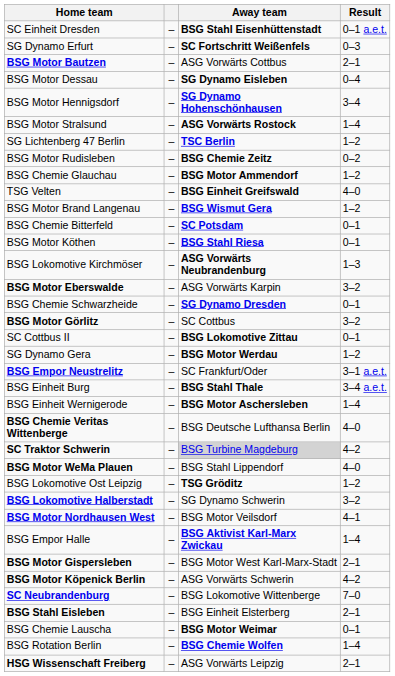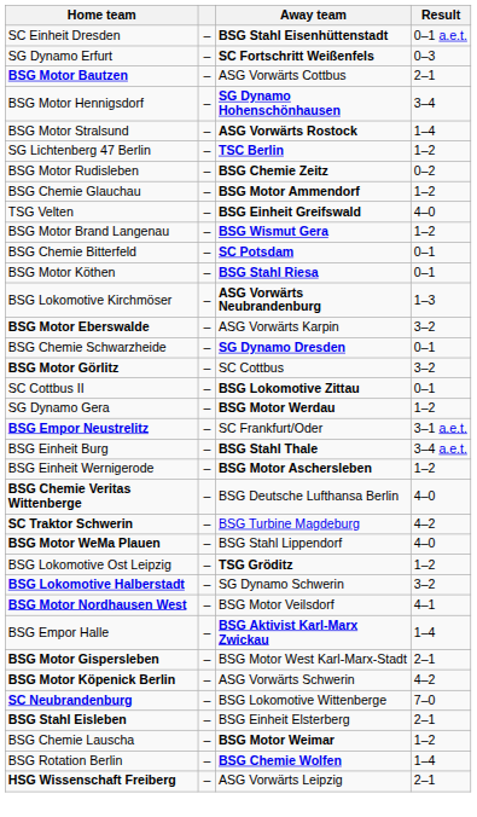 <table class="wikitable" style="width:585px;" border="1">
 <tr>
 <th style="width:250px;" align="left">Home team</th>
 <th style="width:15px;"></th>
 <th style="width:250px;" align="left">Away team</th>
 <th style="width:70px;" align="center;">Result</th>
 </tr>
 <tr>
 <td>SC Einheit Dresden</td>
 <td align="center">–</td>
 <td><strong>BSG Stahl Eisenhüttenstadt</strong></td>
 <td>0–1 <a href='#'>a.e.t.</a></td>
 </tr>
 <tr>
 <td>SG Dynamo Erfurt</td>
 <td align="center">–</td>
 <td><strong>SC Fortschritt Weißenfels</strong></td>
 <td>0–3</td>
 </tr>
 <tr>
 <td><strong><a href='#'>BSG Motor Bautzen</a></strong></td>
 <td align="center">–</td>
 <td>ASG Vorwärts Cottbus</td>
 <td>2–1</td>
-</tr>
-<tr>
-<td>BSG Motor Dessau</td>
-<td align="center">–</td>
-<td><strong>SG Dynamo Eisleben</strong></td>
-<td>0–4</td>
 </tr>
 <tr>
 <td>BSG Motor Hennigsdorf</td>
 <td align="center">–</td>
 <td><strong><a href='#'>SG Dynamo Hohenschönhausen</a></strong></td>
 <td>3–4</td>
 </tr>
 <tr>
 <td>BSG Motor Stralsund</td>
 <td align="center">–</td>
 <td><strong>ASG Vorwärts Rostock</strong></td>
 <td>1–4</td>
 </tr>
 <tr>
 <td>SG Lichtenberg 47 Berlin</td>
 <td align="center">–</td>
 <td><strong><a href='#'>TSC Berlin</a></strong></td>
 <td>1–2</td>
 </tr>
 <tr>
 <td>BSG Motor Rudisleben</td>
 <td align="center">–</td>
 <td><strong>BSG Chemie Zeitz</strong></td>
 <td>0–2</td>
 </tr>
 <tr>
 <td>BSG Chemie Glauchau</td>
 <td align="center">–</td>
 <td><strong>BSG Motor Ammendorf</strong></td>
 <td>1–2</td>
 </tr>
 <tr>
 <td>TSG Velten</td>
 <td align="center">–</td>
 <td><strong>BSG Einheit Greifswald</strong></td>
 <td>4–0</td>
 </tr>
 <tr>
 <td>BSG Motor Brand Langenau</td>
 <td align="center">–</td>
 <td><strong><a href='#'>BSG Wismut Gera</a></strong></td>
 <td>1–2</td>
 </tr>
 <tr>
 <td>BSG Chemie Bitterfeld</td>
 <td align="center">–</td>
 <td><strong><a href='#'>SC Potsdam</a></strong></td>
 <td>0–1</td>
 </tr>
 <tr>
 <td>BSG Motor Köthen</td>
 <td align="center">–</td>
 <td><strong><a href='#'>BSG Stahl Riesa</a></strong></td>
 <td>0–1</td>
 </tr>
 <tr>
 <td>BSG Lokomotive Kirchmöser</td>
 <td align="center">–</td>
 <td><strong>ASG Vorwärts Neubrandenburg</strong></td>
 <td>1–3</td>
 </tr>
 <tr>
 <td><strong>BSG Motor Eberswalde</strong></td>
 <td align="center">–</td>
 <td>ASG Vorwärts Karpin</td>
 <td>3–2</td>
 </tr>
 <tr>
 <td>BSG Chemie Schwarzheide</td>
 <td align="center">–</td>
 <td><strong><a href='#'>SG Dynamo Dresden</a></strong></td>
 <td>0–1</td>
 </tr>
 <tr>
 <td><strong>BSG Motor Görlitz</strong></td>
 <td align="center">–</td>
 <td>SC Cottbus</td>
 <td>3–2</td>
 </tr>
 <tr>
 <td>SC Cottbus II</td>
 <td align="center">–</td>
 <td><strong>BSG Lokomotive Zittau</strong></td>
 <td>0–1</td>
 </tr>
 <tr>
 <td>SG Dynamo Gera</td>
 <td align="center">–</td>
 <td><strong>BSG Motor Werdau</strong></td>
 <td>1–2</td>
 </tr>
 <tr>
 <td><strong><a href='#'>BSG Empor Neustrelitz</a></strong></td>
 <td align="center">–</td>
 <td>SC Frankfurt/Oder</td>
 <td>3–1 <a href='#'>a.e.t.</a></td>
 </tr>
 <tr>
 <td>BSG Einheit Burg</td>
 <td align="center">–</td>
 <td><strong>BSG Stahl Thale</strong></td>
 <td>3–4 <a href='#'>a.e.t.</a></td>
 </tr>
 <tr>
 <td>BSG Einheit Wernigerode</td>
 <td align="center">–</td>
 <td><strong>BSG Motor Aschersleben</strong></td>
-<td>1–4</td>
+<td>1–2</td>
 </tr>
 <tr>
 <td><strong>BSG Chemie Veritas Wittenberge</strong></td>
 <td align="center">–</td>
 <td>BSG Deutsche Lufthansa Berlin</td>
 <td>4–0</td>
 </tr>
 <tr>
 <td><strong>SC Traktor Schwerin</strong></td>
 <td align="center">–</td>
-<td style="background: lightgrey;"><a href='#'>BSG Turbine Magdeburg</a></td>
+<td><a href='#'>BSG Turbine Magdeburg</a></td>
 <td>4–2</td>
 </tr>
 <tr>
 <td><strong>BSG Motor WeMa Plauen</strong></td>
 <td align="center">–</td>
 <td>BSG Stahl Lippendorf</td>
 <td>4–0</td>
 </tr>
 <tr>
 <td>BSG Lokomotive Ost Leipzig</td>
 <td align="center">–</td>
 <td><strong>TSG Gröditz</strong></td>
 <td>1–2</td>
 </tr>
 <tr>
 <td><strong><a href='#'>BSG Lokomotive Halberstadt</a></strong></td>
 <td align="center">–</td>
 <td>SG Dynamo Schwerin</td>
 <td>3–2</td>
 </tr>
 <tr>
 <td><strong><a href='#'>BSG Motor Nordhausen West</a></strong></td>
 <td align="center">–</td>
 <td>BSG Motor Veilsdorf</td>
 <td>4–1</td>
 </tr>
 <tr>
 <td>BSG Empor Halle</td>
 <td align="center">–</td>
 <td><strong><a href='#'>BSG Aktivist Karl-Marx Zwickau</a></strong></td>
 <td>1–4</td>
 </tr>
 <tr>
 <td><strong>BSG Motor Gispersleben</strong></td>
 <td align="center">–</td>
 <td>BSG Motor West Karl-Marx-Stadt</td>
 <td>2–1</td>
 </tr>
 <tr>
 <td><strong>BSG Motor Köpenick Berlin</strong></td>
 <td align="center">–</td>
 <td>ASG Vorwärts Schwerin</td>
 <td>4–2</td>
 </tr>
 <tr>
 <td><strong><a href='#'>SC Neubrandenburg</a></strong></td>
 <td align="center">–</td>
 <td>BSG Lokomotive Wittenberge</td>
 <td>7–0</td>
 </tr>
 <tr>
 <td><strong>BSG Stahl Eisleben</strong></td>
 <td align="center">–</td>
 <td>BSG Einheit Elsterberg</td>
 <td>2–1</td>
 </tr>
 <tr>
 <td>BSG Chemie Lauscha</td>
 <td align="center">–</td>
 <td><strong>BSG Motor Weimar</strong></td>
-<td>0–1</td>
+<td>1–2</td>
 </tr>
 <tr>
 <td>BSG Rotation Berlin</td>
 <td align="center">–</td>
 <td><strong><a href='#'>BSG Chemie Wolfen</a></strong></td>
 <td>1–4</td>
 </tr>
 <tr>
 <td><strong>HSG Wissenschaft Freiberg</strong></td>
 <td align="center">–</td>
 <td>ASG Vorwärts Leipzig</td>
 <td>2–1</td>
 </tr>
 </table>
